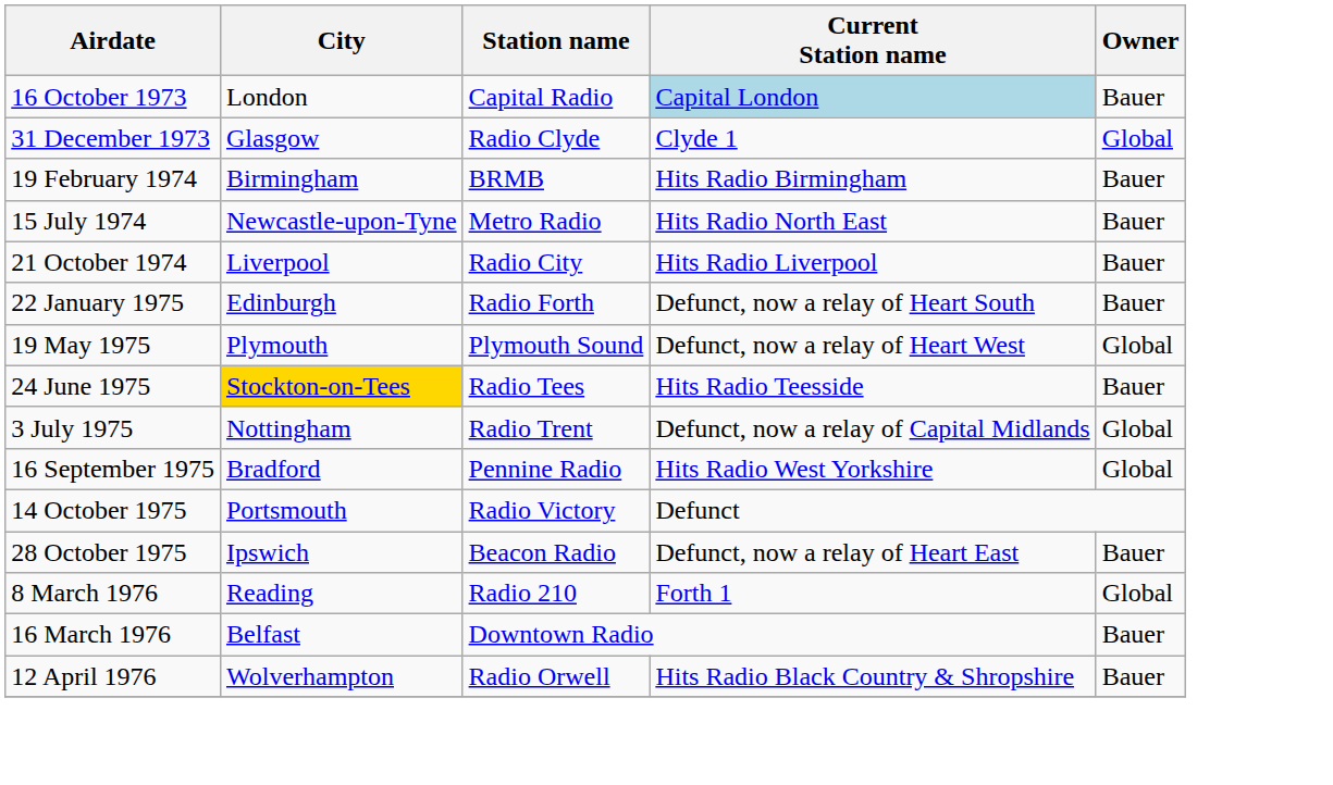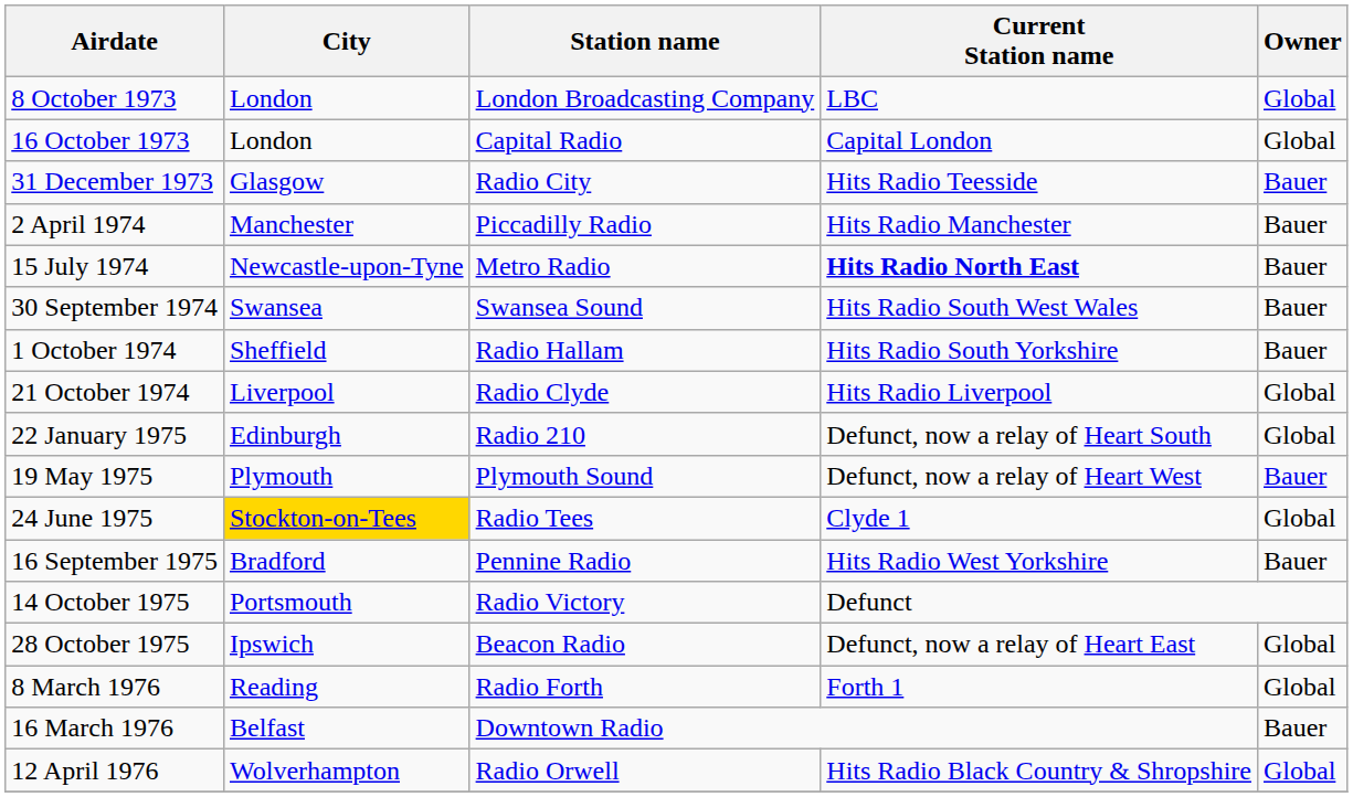 <table class="sortable wikitable">
 <tr>
 <th>Airdate</th>
 <th>City</th>
 <th>Station name</th>
 <th>Current<br>Station name</th>
 <th>Owner</th>
 </tr>
 <tr>
+<td><a href='#'>8 October 1973</a></td>
+<td><a href='#'>London</a></td>
+<td><a href='#'>London Broadcasting Company</a></td>
+<td><a href='#'>LBC</a></td>
+<td><a href='#'>Global</a></td>
+</tr>
+<tr>
 <td><a href='#'>16 October 1973</a></td>
 <td>London</td>
 <td><a href='#'>Capital Radio</a></td>
-<td style="background: lightblue;"><a href='#'>Capital London</a></td>
-<td>Bauer</td>
+<td><a href='#'>Capital London</a></td>
+<td>Global</td>
 </tr>
 <tr>
 <td><a href='#'>31 December 1973</a></td>
 <td><a href='#'>Glasgow</a></td>
-<td><a href='#'>Radio Clyde</a></td>
-<td><a href='#'>Clyde 1</a></td>
-<td><a href='#'>Global</a></td>
+<td><a href='#'>Radio City</a></td>
+<td><a href='#'>Hits Radio Teesside</a></td>
+<td><a href='#'>Bauer</a></td>
 </tr>
 <tr>
-<td>19 February 1974</td>
-<td><a href='#'>Birmingham</a></td>
-<td><a href='#'>BRMB</a></td>
-<td><a href='#'>Hits Radio Birmingham</a></td>
+<td>2 April 1974</td>
+<td><a href='#'>Manchester</a></td>
+<td><a href='#'>Piccadilly Radio</a></td>
+<td><a href='#'>Hits Radio Manchester</a></td>
 <td>Bauer</td>
 </tr>
 <tr>
 <td>15 July 1974</td>
 <td><a href='#'>Newcastle-upon-Tyne</a></td>
 <td><a href='#'>Metro Radio</a></td>
-<td><a href='#'>Hits Radio North East</a></td>
+<td><strong><a href='#'>Hits Radio North East</a></strong></td>
+<td>Bauer</td>
+</tr>
+<tr>
+<td>30 September 1974</td>
+<td><a href='#'>Swansea</a></td>
+<td><a href='#'>Swansea Sound</a></td>
+<td><a href='#'>Hits Radio South West Wales</a></td>
+<td>Bauer</td>
+</tr>
+<tr>
+<td>1 October 1974</td>
+<td><a href='#'>Sheffield</a></td>
+<td><a href='#'>Radio Hallam</a></td>
+<td><a href='#'>Hits Radio South Yorkshire</a></td>
 <td>Bauer</td>
 </tr>
 <tr>
 <td>21 October 1974</td>
 <td><a href='#'>Liverpool</a></td>
-<td><a href='#'>Radio City</a></td>
+<td><a href='#'>Radio Clyde</a></td>
 <td><a href='#'>Hits Radio Liverpool</a></td>
-<td>Bauer</td>
+<td>Global</td>
 </tr>
 <tr>
 <td>22 January 1975</td>
 <td><a href='#'>Edinburgh</a></td>
-<td><a href='#'>Radio Forth</a></td>
+<td><a href='#'>Radio 210</a></td>
 <td>Defunct, now a relay of <a href='#'>Heart South</a></td>
-<td>Bauer</td>
+<td>Global</td>
 </tr>
 <tr>
 <td>19 May 1975</td>
 <td><a href='#'>Plymouth</a></td>
 <td><a href='#'>Plymouth Sound</a></td>
 <td>Defunct, now a relay of <a href='#'>Heart West</a></td>
-<td>Global</td>
+<td><a href='#'>Bauer</a></td>
 </tr>
 <tr>
 <td>24 June 1975</td>
 <td style="background: gold;"><a href='#'>Stockton-on-Tees</a></td>
 <td><a href='#'>Radio Tees</a></td>
-<td><a href='#'>Hits Radio Teesside</a></td>
-<td>Bauer</td>
-</tr>
-<tr>
-<td>3 July 1975</td>
-<td><a href='#'>Nottingham</a></td>
-<td><a href='#'>Radio Trent</a></td>
-<td>Defunct, now a relay of <a href='#'>Capital Midlands</a></td>
+<td><a href='#'>Clyde 1</a></td>
 <td>Global</td>
 </tr>
 <tr>
 <td>16 September 1975</td>
 <td><a href='#'>Bradford</a></td>
 <td><a href='#'>Pennine Radio</a></td>
 <td><a href='#'>Hits Radio West Yorkshire</a></td>
-<td>Global</td>
+<td>Bauer</td>
 </tr>
 <tr>
 <td>14 October 1975</td>
 <td><a href='#'>Portsmouth</a></td>
 <td><a href='#'>Radio Victory</a></td>
 <td colspan=2>Defunct</td>
 </tr>
 <tr>
 <td>28 October 1975</td>
 <td><a href='#'>Ipswich</a></td>
 <td><a href='#'>Beacon Radio</a></td>
 <td>Defunct, now a relay of <a href='#'>Heart East</a></td>
-<td>Bauer</td>
+<td>Global</td>
 </tr>
 <tr>
 <td>8 March 1976</td>
 <td><a href='#'>Reading</a></td>
-<td><a href='#'>Radio 210</a></td>
+<td><a href='#'>Radio Forth</a></td>
 <td><a href='#'>Forth 1</a></td>
 <td>Global</td>
 </tr>
 <tr>
 <td>16 March 1976</td>
 <td><a href='#'>Belfast</a></td>
 <td colspan=2><a href='#'>Downtown Radio</a></td>
 <td>Bauer</td>
 </tr>
 <tr>
 <td>12 April 1976</td>
 <td><a href='#'>Wolverhampton</a></td>
 <td><a href='#'>Radio Orwell</a></td>
 <td><a href='#'>Hits Radio Black Country & Shropshire</a></td>
-<td>Bauer</td>
+<td><a href='#'>Global</a></td>
 </tr>
 <tr>
 </tr>
 </table>
